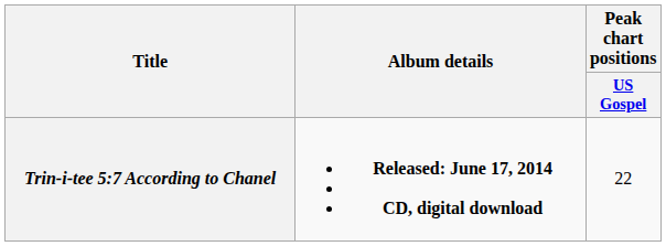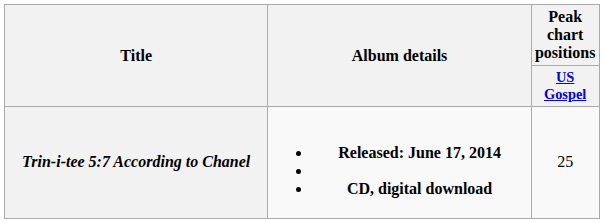 <table class="wikitable plainrowheaders" style="text-align:center;">
 <tr>
 <th scope="col" rowspan="2" style="width:16em;">Title</th>
 <th scope="col" rowspan="2" style="width:16em;">Album details</th>
 <th scope="col" colspan="1">Peak chart positions</th>
 </tr>
 <tr>
 <th style="width:3em; font-size:90%"><a href='#'>US<br>Gospel</a></th>
 </tr>
 <tr>
 <th scope="row"><em>Trin-i-tee 5:7 According to Chanel</em></th>
 <td><strong><br><ul><li>Released: June 17, 2014</li><li></li><li>CD, digital download</li></ul></strong></td>
-<td>22</td>
+<td>25</td>
 </tr>
 <tr>
 </tr>
 </table>
